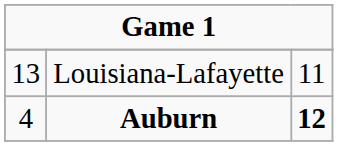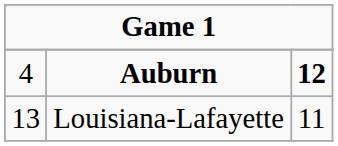 <table class="wikitable">
 <tr style="text-align:center;">
 <td colspan="3"><strong>Game 1</strong></td>
 </tr>
 <tr style="text-align:center;">
 </tr>
 <tr style="text-align:center;">
+<td>4</td>
+<td><strong>Auburn</strong></td>
+<td><strong>12</strong></td>
+</tr>
+<tr style="text-align:center;">
 <td>13</td>
 <td>Louisiana-Lafayette</td>
 <td>11</td>
 </tr>
-<tr style="text-align:center;">
-<td>4</td>
-<td><strong>Auburn</strong></td>
-<td><strong>12</strong></td>
-</tr>
 </table>
